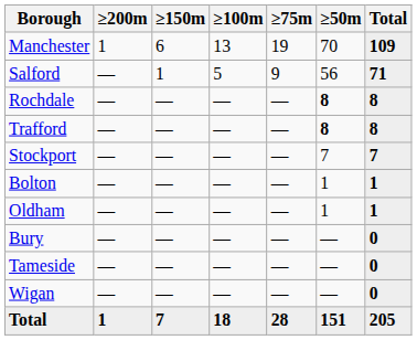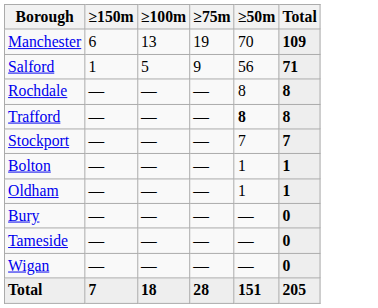 <table class="wikitable sortable">
 <tr>
 <th class="unsortable">Borough</th>
-<th data-sort-type=number>≥200m</th>
 <th data-sort-type=number>≥150m</th>
 <th data-sort-type=number>≥100m</th>
 <th data-sort-type=number>≥75m</th>
 <th data-sort-type=number>≥50m</th>
 <th data-sort-type=number>Total</th>
 </tr>
 <tr>
 <td><a href='#'>Manchester</a></td>
-<td>1</td>
 <td>6</td>
 <td>13</td>
 <td>19</td>
 <td>70</td>
 <td style="text-align:left; background:#eee;"><strong>109</strong></td>
 </tr>
 <tr>
 <td><a href='#'>Salford</a></td>
-<td>—</td>
 <td>1</td>
 <td>5</td>
 <td>9</td>
 <td>56</td>
 <td style="text-align:left; background:#eee;"><strong>71</strong></td>
 </tr>
 <tr>
 <td><a href='#'>Rochdale</a></td>
 <td>—</td>
 <td>—</td>
 <td>—</td>
-<td>—</td>
-<td><strong>8</strong></td>
+<td>8</td>
 <td style="text-align:left; background:#eee;"><strong>8</strong></td>
 </tr>
 <tr>
 <td><a href='#'>Trafford</a></td>
-<td>—</td>
 <td>—</td>
 <td>—</td>
 <td>—</td>
 <td><strong>8</strong></td>
 <td style="text-align:left; background:#eee;"><strong>8</strong></td>
 </tr>
 <tr>
 <td><a href='#'>Stockport</a></td>
 <td>—</td>
 <td>—</td>
 <td>—</td>
-<td>—</td>
 <td>7</td>
 <td style="text-align:left; background:#eee;"><strong>7</strong></td>
 </tr>
 <tr>
 <td><a href='#'>Bolton</a></td>
 <td>—</td>
 <td>—</td>
 <td>—</td>
-<td>—</td>
 <td>1</td>
 <td style="text-align:left; background:#eee;"><strong>1</strong></td>
 </tr>
 <tr>
 <td><a href='#'>Oldham</a></td>
-<td>—</td>
 <td>—</td>
 <td>—</td>
 <td>—</td>
 <td>1</td>
 <td style="text-align:left; background:#eee;"><strong>1</strong></td>
 </tr>
 <tr>
 <td><a href='#'>Bury</a></td>
 <td>—</td>
 <td>—</td>
 <td>—</td>
 <td>—</td>
-<td>—</td>
 <td style="text-align:left; background:#eee;"><strong>0</strong></td>
 </tr>
 <tr>
 <td><a href='#'>Tameside</a></td>
-<td>—</td>
 <td>—</td>
 <td>—</td>
 <td>—</td>
 <td>—</td>
 <td style="text-align:left; background:#eee;"><strong>0</strong></td>
 </tr>
 <tr>
 <td><a href='#'>Wigan</a></td>
 <td>—</td>
 <td>—</td>
 <td>—</td>
 <td>—</td>
-<td>—</td>
 <td style="text-align:left; background:#eee;"><strong>0</strong></td>
 </tr>
 <tr>
 <td style="text-align:left; background:#eee;"><strong>Total</strong></td>
-<td style="text-align:left; background:#eee;"><strong>1</strong></td>
 <td style="text-align:left; background:#eee;"><strong>7</strong></td>
 <td style="text-align:left; background:#eee;"><strong>18</strong></td>
 <td style="text-align:left; background:#eee;"><strong>28</strong></td>
 <td style="text-align:left; background:#eee;"><strong>151</strong></td>
 <td style="text-align:left; background:#eee;"><strong>205</strong></td>
 </tr>
 </table>
